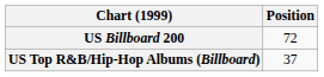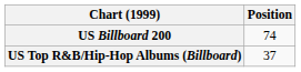 <table class="wikitable plainrowheaders" style="text-align:center">
 <tr>
 <th>Chart (1999)</th>
 <th>Position</th>
 </tr>
 <tr>
 <th scope="row">US <em>Billboard</em> 200</th>
-<td align="center">72</td>
+<td align="center">74</td>
 </tr>
 <tr>
 <th scope="row">US Top R&B/Hip-Hop Albums (<em>Billboard</em>)</th>
 <td align="center">37</td>
 </tr>
 </table>
